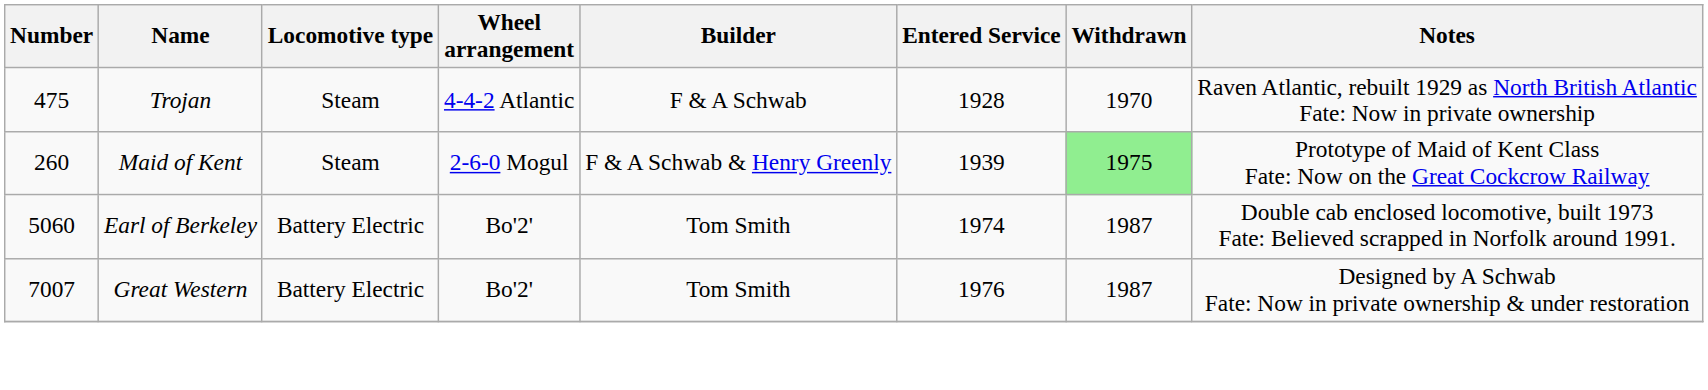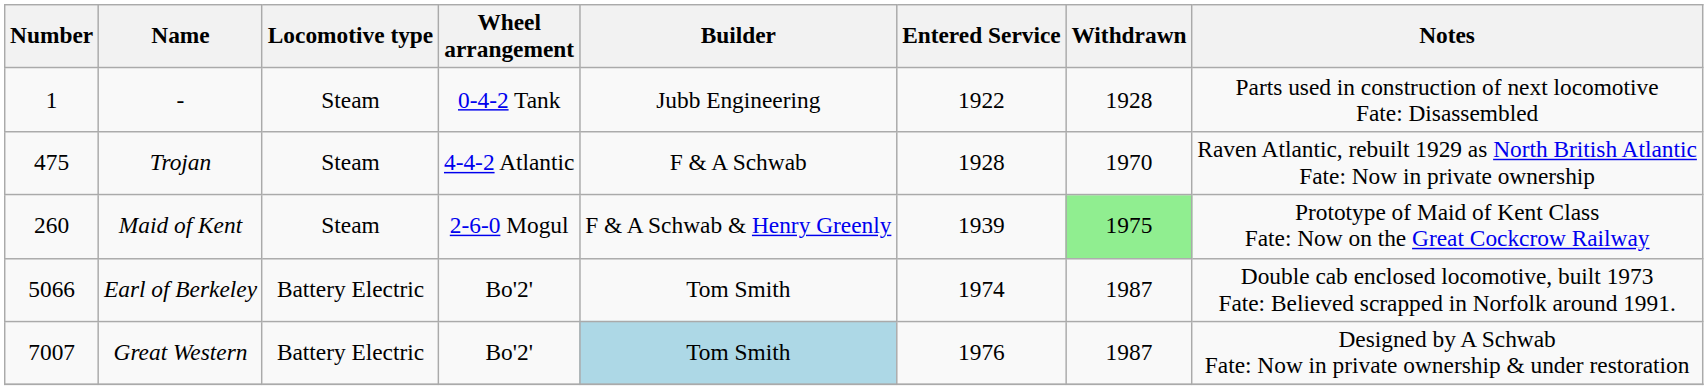 <table class="wikitable">
 <tr>
 <th>Number</th>
 <th>Name</th>
 <th>Locomotive type</th>
 <th>Wheel <br>arrangement</th>
 <th>Builder</th>
 <th>Entered Service</th>
 <th>Withdrawn</th>
 <th>Notes</th>
+</tr>
+<tr>
+<td align=center>1</td>
+<td align=center>-</td>
+<td align=center>Steam</td>
+<td align=center><a href='#'>0-4-2</a> Tank</td>
+<td align=center>Jubb Engineering</td>
+<td align=center>1922</td>
+<td align=center>1928</td>
+<td align=center>Parts used in construction of next locomotive<br>Fate: Disassembled</td>
 </tr>
 <tr>
 <td align=center>475</td>
 <td align=center><em>Trojan</em></td>
 <td align=center>Steam</td>
 <td align=center><a href='#'>4-4-2</a> Atlantic</td>
 <td align=center>F & A Schwab</td>
 <td align=center>1928</td>
 <td align=center>1970</td>
 <td align=center>Raven Atlantic, rebuilt 1929 as <a href='#'>North British Atlantic</a><br>Fate: Now in private ownership</td>
 </tr>
 <tr>
 <td align=center>260</td>
 <td align=center><em>Maid of Kent</em></td>
 <td align=center>Steam</td>
 <td align=center><a href='#'>2-6-0</a> Mogul</td>
 <td align=center>F & A Schwab & <a href='#'>Henry Greenly</a></td>
 <td align=center>1939</td>
 <td align=center style="background: lightgreen;">1975</td>
 <td align=center>Prototype of Maid of Kent Class<br>Fate: Now on the <a href='#'>Great Cockcrow Railway</a></td>
 </tr>
 <tr>
-<td align=center>5060</td>
+<td align=center>5066</td>
 <td align=center><em>Earl of Berkeley</em></td>
 <td align=center>Battery Electric</td>
 <td align=center>Bo'2'</td>
 <td align=center>Tom Smith</td>
 <td align=center>1974</td>
 <td align=center>1987</td>
 <td align=center>Double cab enclosed locomotive, built 1973<br>Fate: Believed scrapped in Norfolk around 1991.</td>
 </tr>
 <tr>
 <td align=center>7007</td>
 <td align=center><em>Great Western</em></td>
 <td align=center>Battery Electric</td>
 <td align=center>Bo'2'</td>
-<td align=center>Tom Smith</td>
+<td align=center style="background: lightblue;">Tom Smith</td>
 <td align=center>1976</td>
 <td align=center>1987</td>
 <td align=center>Designed by A Schwab<br>Fate: Now in private ownership & under restoration</td>
 </tr>
 <tr>
 </tr>
 </table>
